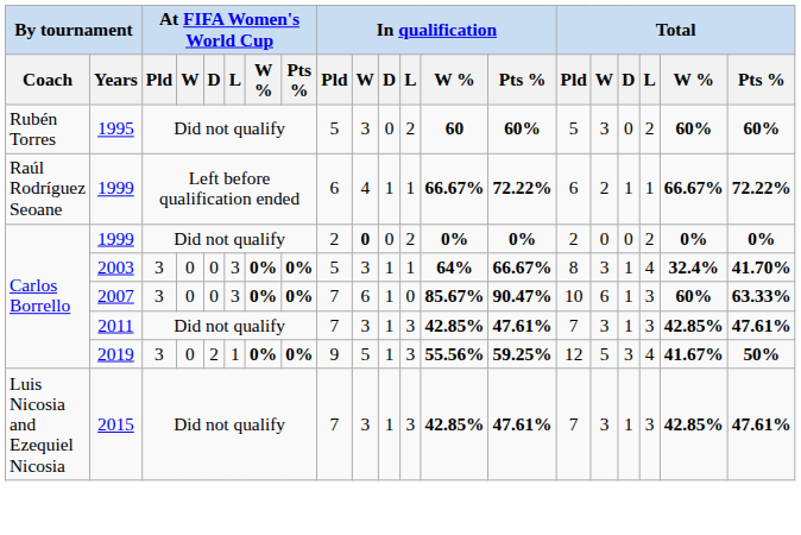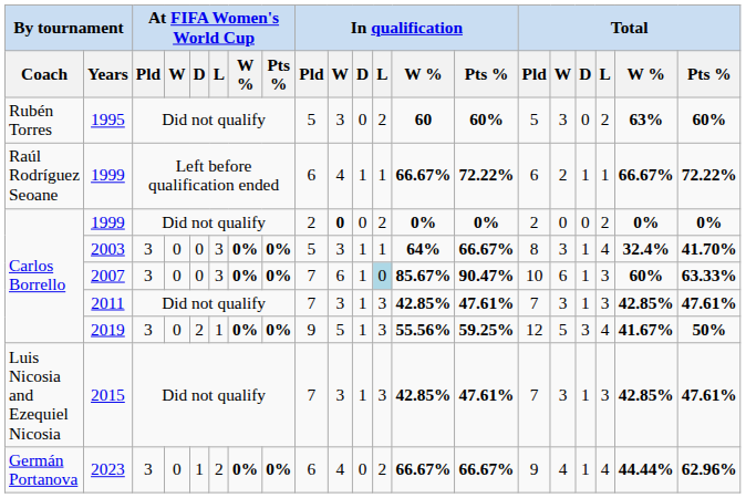 <table class="wikitable sortable" style="text-align: center;">
 <tr>
 <th colspan=2 style="background:#c9ddf2;">By tournament</th>
 <th colspan=6 style="background:#c9ddf2;">At <a href='#'>FIFA Women's World Cup</a></th>
 <th colspan=6 style="background:#c9ddf2;">In <a href='#'>qualification</a></th>
 <th colspan=6 style="background:#c9ddf2;">Total</th>
 </tr>
 <tr>
 <th>Coach</th>
 <th>Years</th>
 <th>Pld</th>
 <th>W</th>
 <th>D</th>
 <th>L</th>
 <th>W %</th>
 <th>Pts %</th>
 <th>Pld</th>
 <th>W</th>
 <th>D</th>
 <th>L</th>
 <th>W %</th>
 <th>Pts %</th>
 <th>Pld</th>
 <th>W</th>
 <th>D</th>
 <th>L</th>
 <th>W %</th>
 <th>Pts %</th>
 </tr>
 <tr>
 <td align="left">Rubén Torres</td>
 <td> <a href='#'>1995</a></td>
 <td colspan=6>Did not qualify</td>
 <td>5</td>
 <td>3</td>
 <td>0</td>
 <td>2</td>
 <td><strong>60</strong></td>
 <td><strong>60%</strong></td>
 <td>5</td>
 <td>3</td>
 <td>0</td>
 <td>2</td>
-<td><strong>60%</strong></td>
+<td><strong>63%</strong></td>
 <td><strong>60%</strong></td>
 </tr>
 <tr>
 <td align="left">Raúl Rodríguez Seoane</td>
 <td> <a href='#'>1999</a></td>
 <td colspan=6>Left before qualification ended</td>
 <td>6</td>
 <td>4</td>
 <td>1</td>
 <td>1</td>
 <td><strong>66.67%</strong></td>
 <td><strong>72.22%</strong></td>
 <td>6</td>
 <td>2</td>
 <td>1</td>
 <td>1</td>
 <td><strong>66.67%</strong></td>
 <td><strong>72.22%</strong></td>
 </tr>
 <tr>
 <td align="left" rowspan=5><a href='#'>Carlos Borrello</a></td>
 <td> <a href='#'>1999</a></td>
 <td colspan=6>Did not qualify</td>
 <td>2</td>
 <td><strong>0</strong></td>
 <td>0</td>
 <td>2</td>
 <td><strong>0%</strong></td>
 <td><strong>0%</strong></td>
 <td>2</td>
 <td>0</td>
 <td>0</td>
 <td>2</td>
 <td><strong>0%</strong></td>
 <td><strong>0%</strong></td>
 </tr>
 <tr>
 <td> <a href='#'>2003</a></td>
 <td>3</td>
 <td>0</td>
 <td>0</td>
 <td>3</td>
 <td><strong>0%</strong></td>
 <td><strong>0%</strong></td>
 <td>5</td>
 <td>3</td>
 <td>1</td>
 <td>1</td>
 <td><strong>64%</strong></td>
 <td><strong>66.67%</strong></td>
 <td>8</td>
 <td>3</td>
 <td>1</td>
 <td>4</td>
 <td><strong>32.4%</strong></td>
 <td><strong>41.70%</strong></td>
 </tr>
 <tr>
 <td> <a href='#'>2007</a></td>
 <td>3</td>
 <td>0</td>
 <td>0</td>
 <td>3</td>
 <td><strong>0%</strong></td>
 <td><strong>0%</strong></td>
 <td>7</td>
 <td>6</td>
 <td>1</td>
-<td>0</td>
+<td style="background: lightblue;">0</td>
 <td><strong>85.67%</strong></td>
 <td><strong>90.47%</strong></td>
 <td>10</td>
 <td>6</td>
 <td>1</td>
 <td>3</td>
 <td><strong>60%</strong></td>
 <td><strong>63.33%</strong></td>
 </tr>
 <tr>
 <td> <a href='#'>2011</a></td>
 <td colspan=6>Did not qualify</td>
 <td>7</td>
 <td>3</td>
 <td>1</td>
 <td>3</td>
 <td><strong>42.85%</strong></td>
 <td><strong>47.61%</strong></td>
 <td>7</td>
 <td>3</td>
 <td>1</td>
 <td>3</td>
 <td><strong>42.85%</strong></td>
 <td><strong>47.61%</strong></td>
 </tr>
 <tr>
 <td> <a href='#'>2019</a></td>
 <td>3</td>
 <td>0</td>
 <td>2</td>
 <td>1</td>
 <td><strong>0%</strong></td>
 <td><strong>0%</strong></td>
 <td>9</td>
 <td>5</td>
 <td>1</td>
 <td>3</td>
 <td><strong>55.56%</strong></td>
 <td><strong>59.25%</strong></td>
 <td>12</td>
 <td>5</td>
 <td>3</td>
 <td>4</td>
 <td><strong>41.67%</strong></td>
 <td><strong>50%</strong></td>
 </tr>
 <tr>
 <td align="left">Luis Nicosia and Ezequiel Nicosia</td>
 <td> <a href='#'>2015</a></td>
 <td colspan=6>Did not qualify</td>
 <td>7</td>
 <td>3</td>
 <td>1</td>
 <td>3</td>
 <td><strong>42.85%</strong></td>
 <td><strong>47.61%</strong></td>
 <td>7</td>
 <td>3</td>
 <td>1</td>
 <td>3</td>
 <td><strong>42.85%</strong></td>
 <td><strong>47.61%</strong></td>
 </tr>
+<tr>
+<td align="left"><a href='#'>Germán Portanova</a></td>
+<td> <a href='#'>2023</a></td>
+<td>3</td>
+<td>0</td>
+<td>1</td>
+<td>2</td>
+<td><strong>0%</strong></td>
+<td><strong>0%</strong></td>
+<td>6</td>
+<td>4</td>
+<td>0</td>
+<td>2</td>
+<td><strong>66.67%</strong></td>
+<td><strong>66.67%</strong></td>
+<td>9</td>
+<td>4</td>
+<td>1</td>
+<td>4</td>
+<td><strong>44.44%</strong></td>
+<td><strong>62.96%</strong></td>
+</tr>
 </table>
